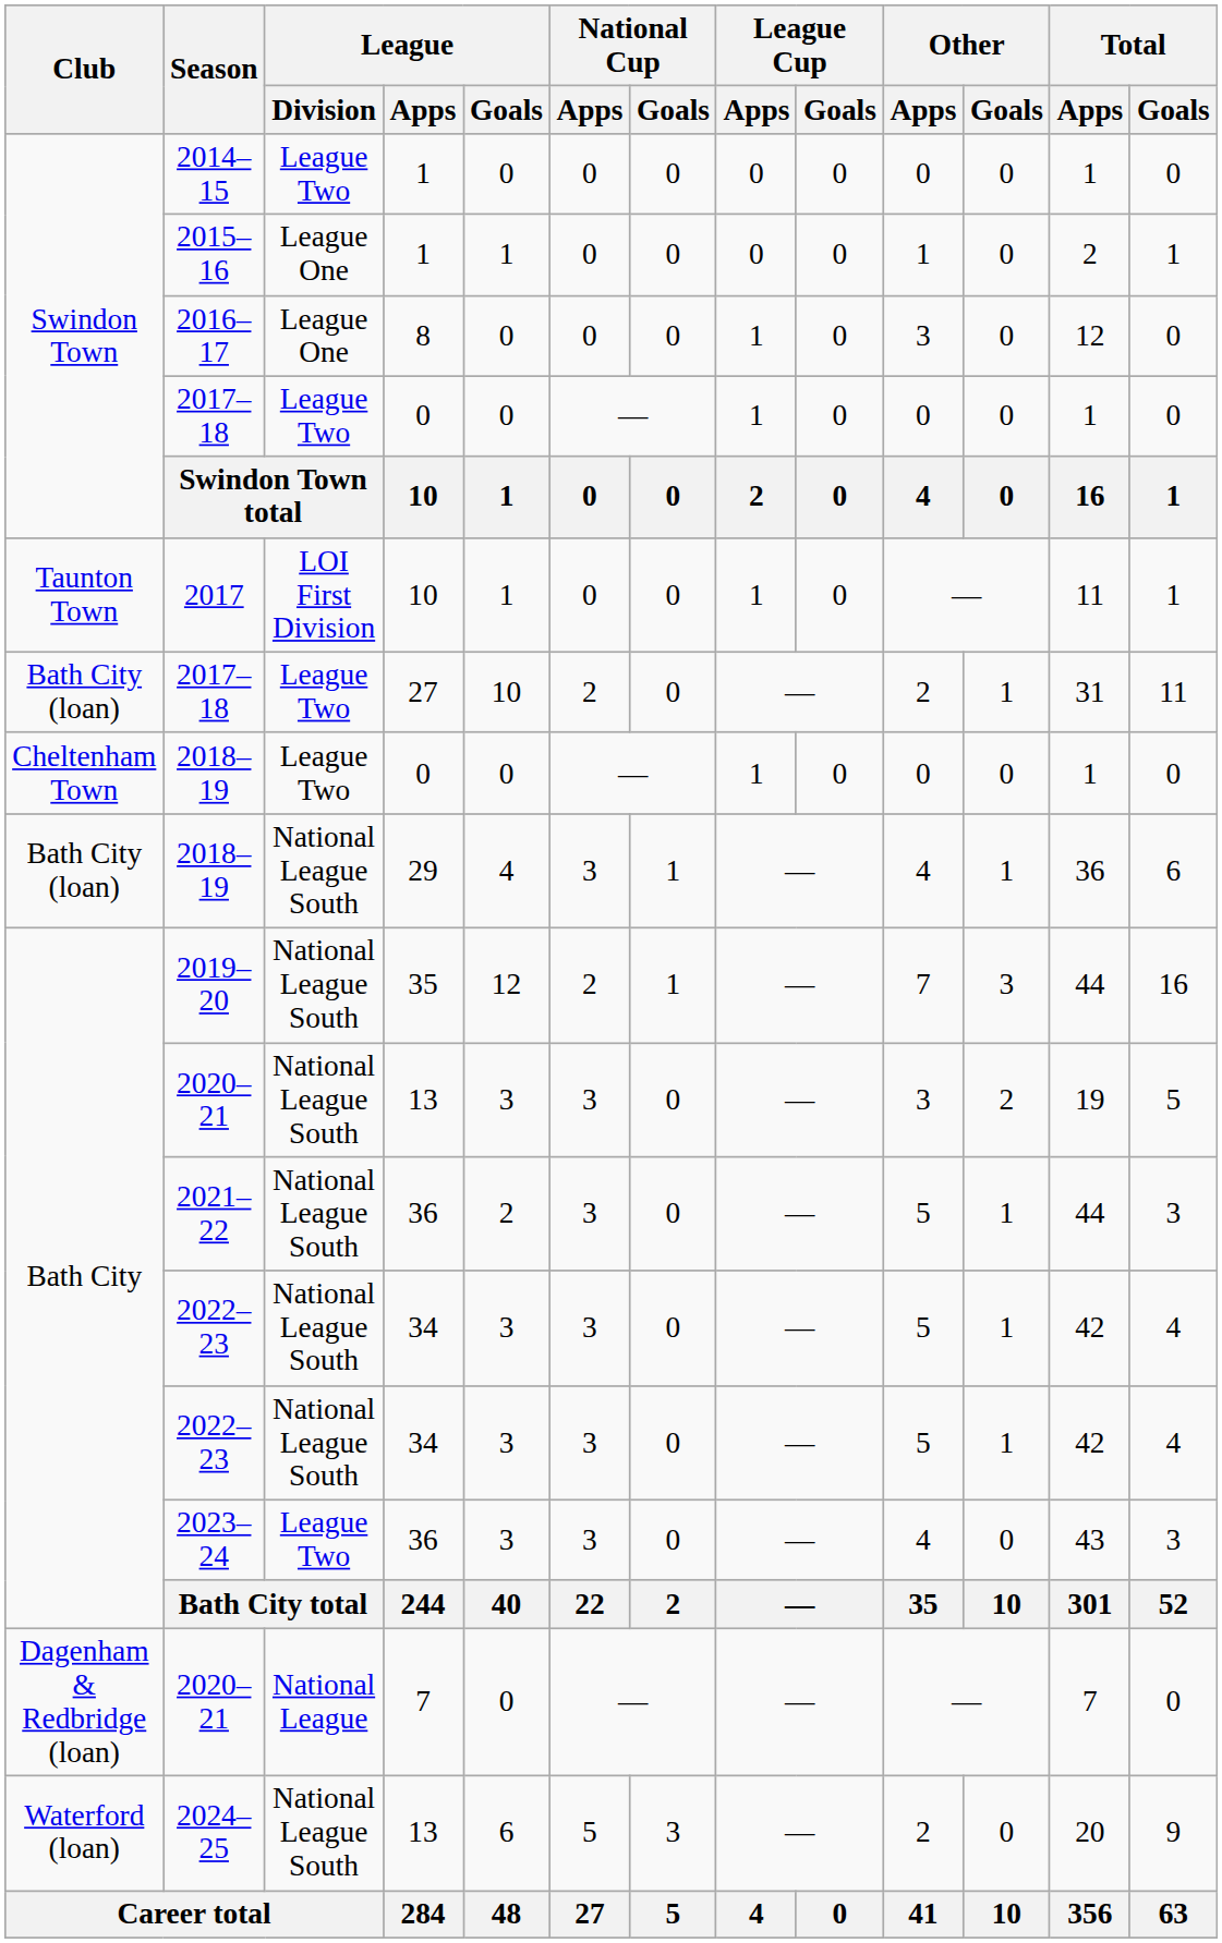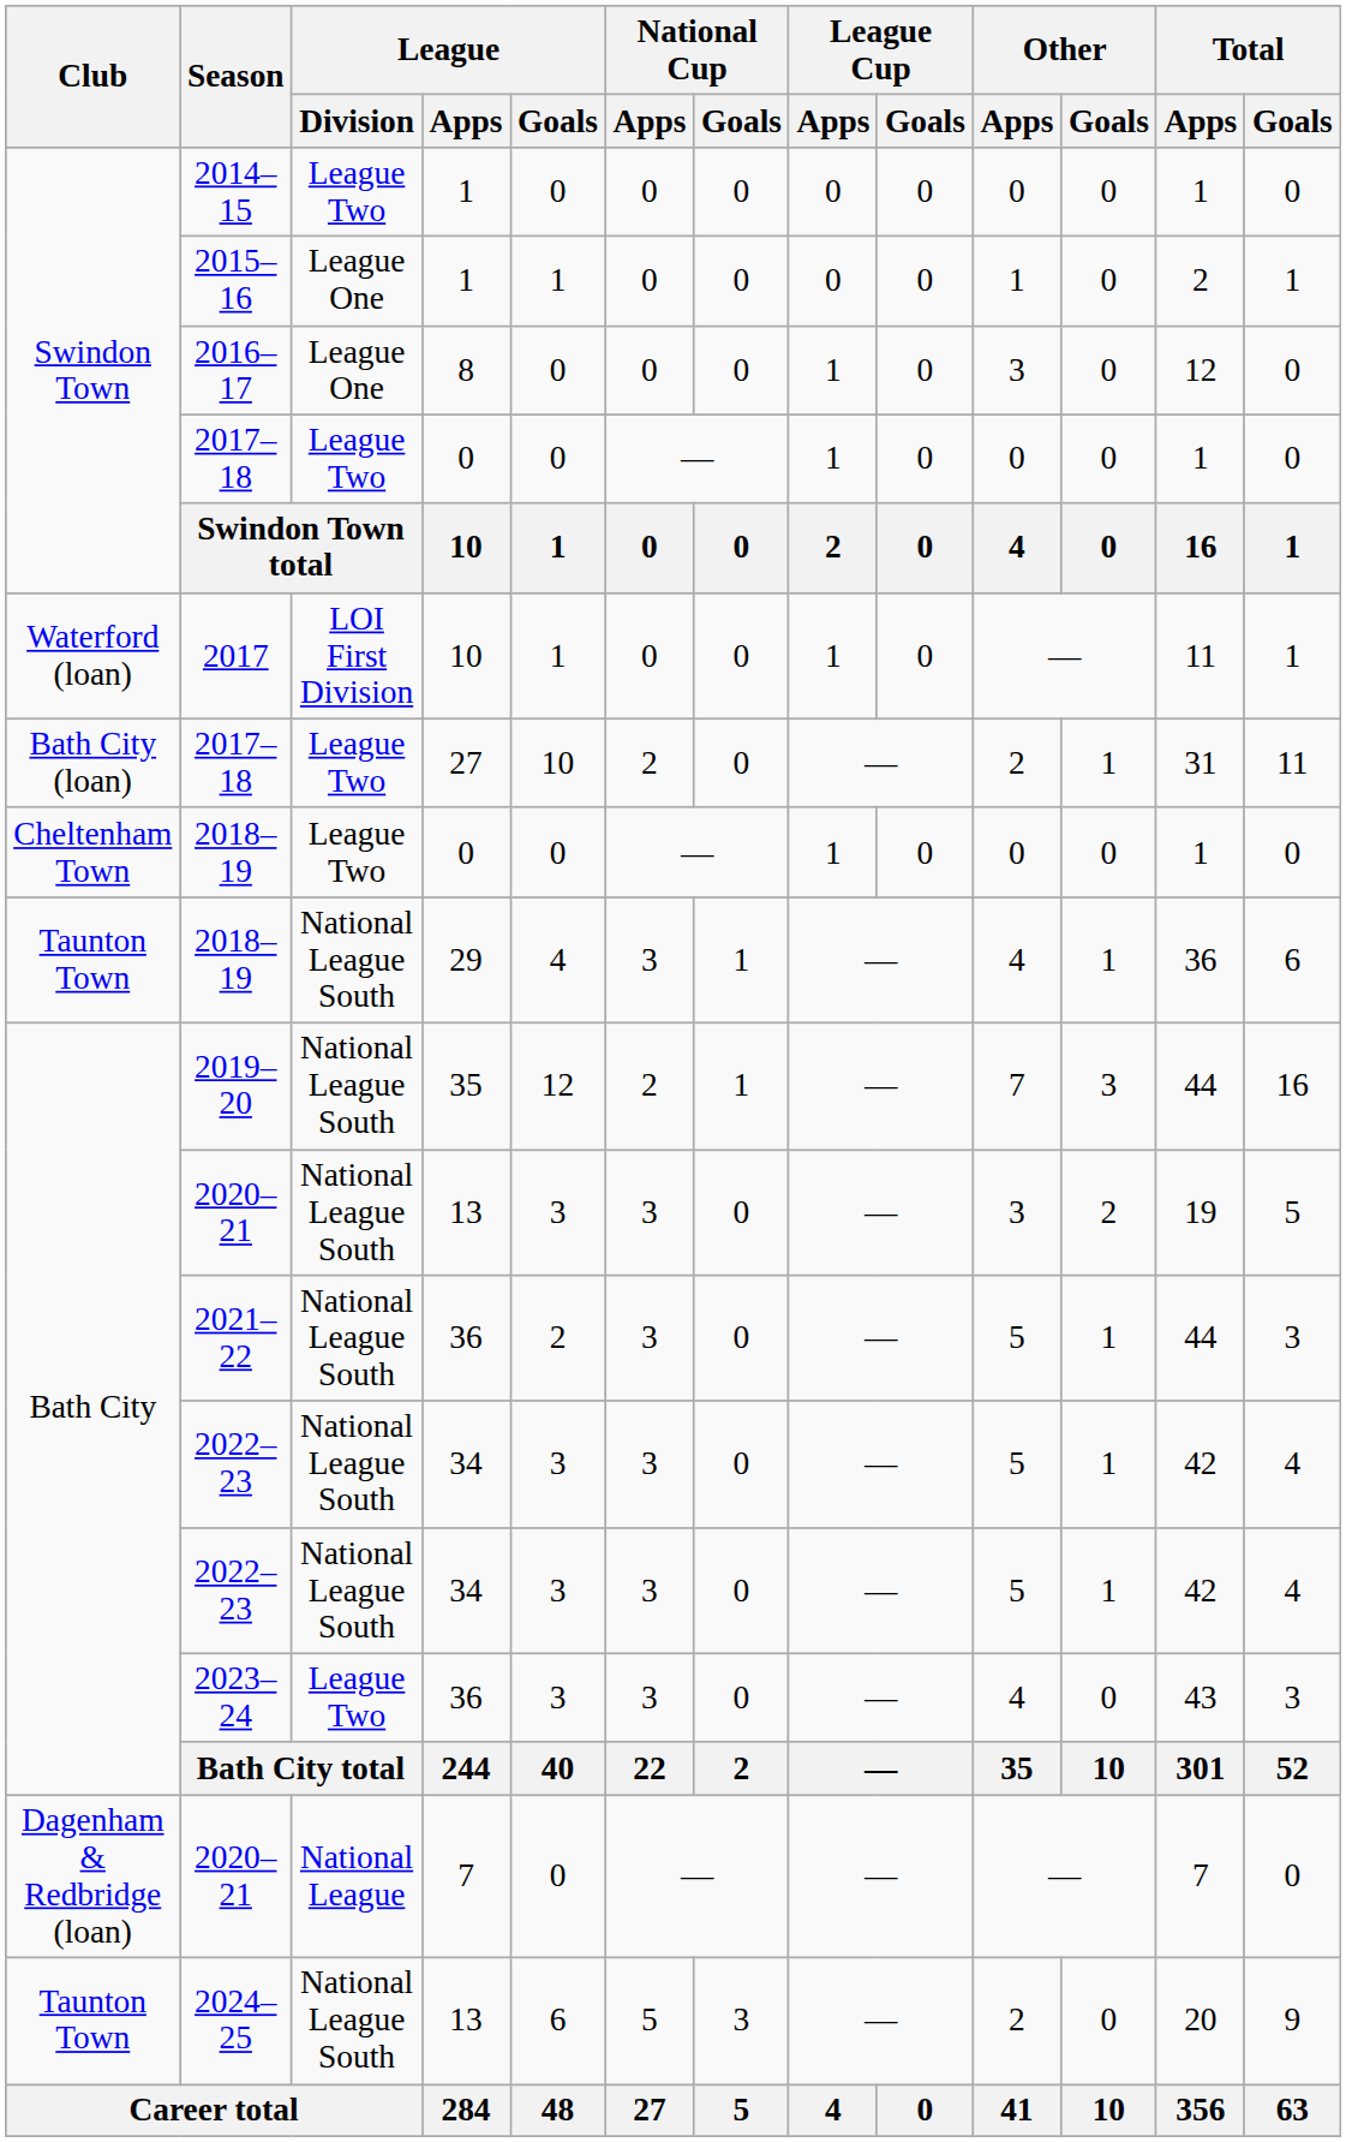 <table class=wikitable style="text-align: center">
 <tr>
 <th rowspan=2>Club</th>
 <th rowspan=2>Season</th>
 <th colspan=3>League</th>
 <th colspan=2>National Cup</th>
 <th colspan=2>League Cup</th>
 <th colspan=2>Other</th>
 <th colspan=2>Total</th>
 </tr>
 <tr>
 <th>Division</th>
 <th>Apps</th>
 <th>Goals</th>
 <th>Apps</th>
 <th>Goals</th>
 <th>Apps</th>
 <th>Goals</th>
 <th>Apps</th>
 <th>Goals</th>
 <th>Apps</th>
 <th>Goals</th>
 </tr>
 <tr>
 <td rowspan=5><a href='#'>Swindon Town</a></td>
 <td><a href='#'>2014–15</a></td>
 <td><a href='#'>League Two</a></td>
 <td>1</td>
 <td>0</td>
 <td>0</td>
 <td>0</td>
 <td>0</td>
 <td>0</td>
 <td>0</td>
 <td>0</td>
 <td>1</td>
 <td>0</td>
 </tr>
 <tr>
 <td><a href='#'>2015–16</a></td>
 <td>League One</td>
 <td>1</td>
 <td>1</td>
 <td>0</td>
 <td>0</td>
 <td>0</td>
 <td>0</td>
 <td>1</td>
 <td>0</td>
 <td>2</td>
 <td>1</td>
 </tr>
 <tr>
 <td><a href='#'>2016–17</a></td>
 <td>League One</td>
 <td>8</td>
 <td>0</td>
 <td>0</td>
 <td>0</td>
 <td>1</td>
 <td>0</td>
 <td>3</td>
 <td>0</td>
 <td>12</td>
 <td>0</td>
 </tr>
 <tr>
 <td><a href='#'>2017–18</a></td>
 <td><a href='#'>League Two</a></td>
 <td>0</td>
 <td>0</td>
 <td colspan=2>—</td>
 <td>1</td>
 <td>0</td>
 <td>0</td>
 <td>0</td>
 <td>1</td>
 <td>0</td>
 </tr>
 <tr>
 <th colspan=2>Swindon Town total</th>
 <th>10</th>
 <th>1</th>
 <th>0</th>
 <th>0</th>
 <th>2</th>
 <th>0</th>
 <th>4</th>
 <th>0</th>
 <th>16</th>
 <th>1</th>
 </tr>
 <tr>
-<td><a href='#'>Taunton Town</a></td>
+<td><a href='#'>Waterford</a> (loan)</td>
 <td><a href='#'>2017</a></td>
 <td><a href='#'>LOI First Division</a></td>
 <td>10</td>
 <td>1</td>
 <td>0</td>
 <td>0</td>
 <td>1</td>
 <td>0</td>
 <td colspan=2>—</td>
 <td>11</td>
 <td>1</td>
 </tr>
 <tr>
 <td><a href='#'>Bath City</a> (loan)</td>
 <td><a href='#'>2017–18</a></td>
 <td><a href='#'>League Two</a></td>
 <td>27</td>
 <td>10</td>
 <td>2</td>
 <td>0</td>
 <td colspan=2>—</td>
 <td>2</td>
 <td>1</td>
 <td>31</td>
 <td>11</td>
 </tr>
 <tr>
 <td><a href='#'>Cheltenham Town</a></td>
 <td><a href='#'>2018–19</a></td>
 <td>League Two</td>
 <td>0</td>
 <td>0</td>
 <td colspan=2>—</td>
 <td>1</td>
 <td>0</td>
 <td>0</td>
 <td>0</td>
 <td>1</td>
 <td>0</td>
 </tr>
 <tr>
-<td>Bath City (loan)</td>
+<td><a href='#'>Taunton Town</a></td>
 <td><a href='#'>2018–19</a></td>
 <td>National League South</td>
 <td>29</td>
 <td>4</td>
 <td>3</td>
 <td>1</td>
 <td colspan=2>—</td>
 <td>4</td>
 <td>1</td>
 <td>36</td>
 <td>6</td>
 </tr>
 <tr>
 <td rowspan=7>Bath City</td>
 <td><a href='#'>2019–20</a></td>
 <td>National League South</td>
 <td>35</td>
 <td>12</td>
 <td>2</td>
 <td>1</td>
 <td colspan=2>—</td>
 <td>7</td>
 <td>3</td>
 <td>44</td>
 <td>16</td>
 </tr>
 <tr>
 <td><a href='#'>2020–21</a></td>
 <td>National League South</td>
 <td>13</td>
 <td>3</td>
 <td>3</td>
 <td>0</td>
 <td colspan=2>—</td>
 <td>3</td>
 <td>2</td>
 <td>19</td>
 <td>5</td>
 </tr>
 <tr>
 <td><a href='#'>2021–22</a></td>
 <td>National League South</td>
 <td>36</td>
 <td>2</td>
 <td>3</td>
 <td>0</td>
 <td colspan=2>—</td>
 <td>5</td>
 <td>1</td>
 <td>44</td>
 <td>3</td>
 </tr>
 <tr>
 <td><a href='#'>2022–23</a></td>
 <td>National League South</td>
 <td>34</td>
 <td>3</td>
 <td>3</td>
 <td>0</td>
 <td colspan=2>—</td>
 <td>5</td>
 <td>1</td>
 <td>42</td>
 <td>4</td>
 </tr>
 <tr>
 <td><a href='#'>2022–23</a></td>
 <td>National League South</td>
 <td>34</td>
 <td>3</td>
 <td>3</td>
 <td>0</td>
 <td colspan=2>—</td>
 <td>5</td>
 <td>1</td>
 <td>42</td>
 <td>4</td>
 </tr>
 <tr>
 <td><a href='#'>2023–24</a></td>
 <td><a href='#'>League Two</a></td>
 <td>36</td>
 <td>3</td>
 <td>3</td>
 <td>0</td>
 <td colspan=2>—</td>
 <td>4</td>
 <td>0</td>
 <td>43</td>
 <td>3</td>
 </tr>
 <tr>
 <th colspan=2>Bath City total</th>
 <th>244</th>
 <th>40</th>
 <th>22</th>
 <th>2</th>
 <th colspan=2>—</th>
 <th>35</th>
 <th>10</th>
 <th>301</th>
 <th>52</th>
 </tr>
 <tr>
 <td><a href='#'>Dagenham & Redbridge</a> (loan)</td>
 <td><a href='#'>2020–21</a></td>
 <td><a href='#'>National League</a></td>
 <td>7</td>
 <td>0</td>
 <td colspan=2>—</td>
 <td colspan=2>—</td>
 <td colspan=2>—</td>
 <td>7</td>
 <td>0</td>
 </tr>
 <tr>
-<td><a href='#'>Waterford</a> (loan)</td>
+<td><a href='#'>Taunton Town</a></td>
 <td><a href='#'>2024–25</a></td>
 <td>National League South</td>
 <td>13</td>
 <td>6</td>
 <td>5</td>
 <td>3</td>
 <td colspan=2>—</td>
 <td>2</td>
 <td>0</td>
 <td>20</td>
 <td>9</td>
 </tr>
 <tr>
 <th colspan=3>Career total</th>
 <th>284</th>
 <th>48</th>
 <th>27</th>
 <th>5</th>
 <th>4</th>
 <th>0</th>
 <th>41</th>
 <th>10</th>
 <th>356</th>
 <th>63</th>
 </tr>
 </table>
